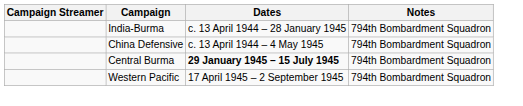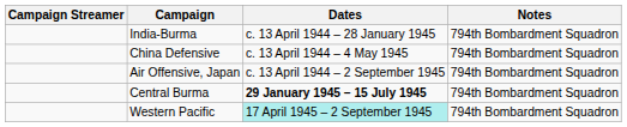 <table class="wikitable">
 <tr style="background:#efefef;">
 <th>Campaign Streamer</th>
 <th>Campaign</th>
 <th>Dates</th>
 <th>Notes</th>
 </tr>
 <tr>
 <td></td>
 <td>India-Burma</td>
 <td>c. 13 April 1944 – 28 January 1945</td>
 <td>794th Bombardment Squadron</td>
 </tr>
 <tr>
 <td></td>
 <td>China Defensive</td>
 <td>c. 13 April 1944 – 4 May 1945</td>
 <td>794th Bombardment Squadron</td>
 </tr>
 <tr>
 <td></td>
+<td>Air Offensive, Japan</td>
+<td>c. 13 April 1944 – 2 September 1945</td>
+<td>794th Bombardment Squadron</td>
+</tr>
+<tr>
+<td></td>
 <td>Central Burma</td>
 <td><strong>29 January 1945 – 15 July 1945</strong></td>
 <td>794th Bombardment Squadron</td>
 </tr>
 <tr>
 <td></td>
 <td>Western Pacific</td>
-<td>17 April 1945 – 2 September 1945</td>
+<td style="background: paleturquoise;">17 April 1945 – 2 September 1945</td>
 <td>794th Bombardment Squadron</td>
 </tr>
 </table>
